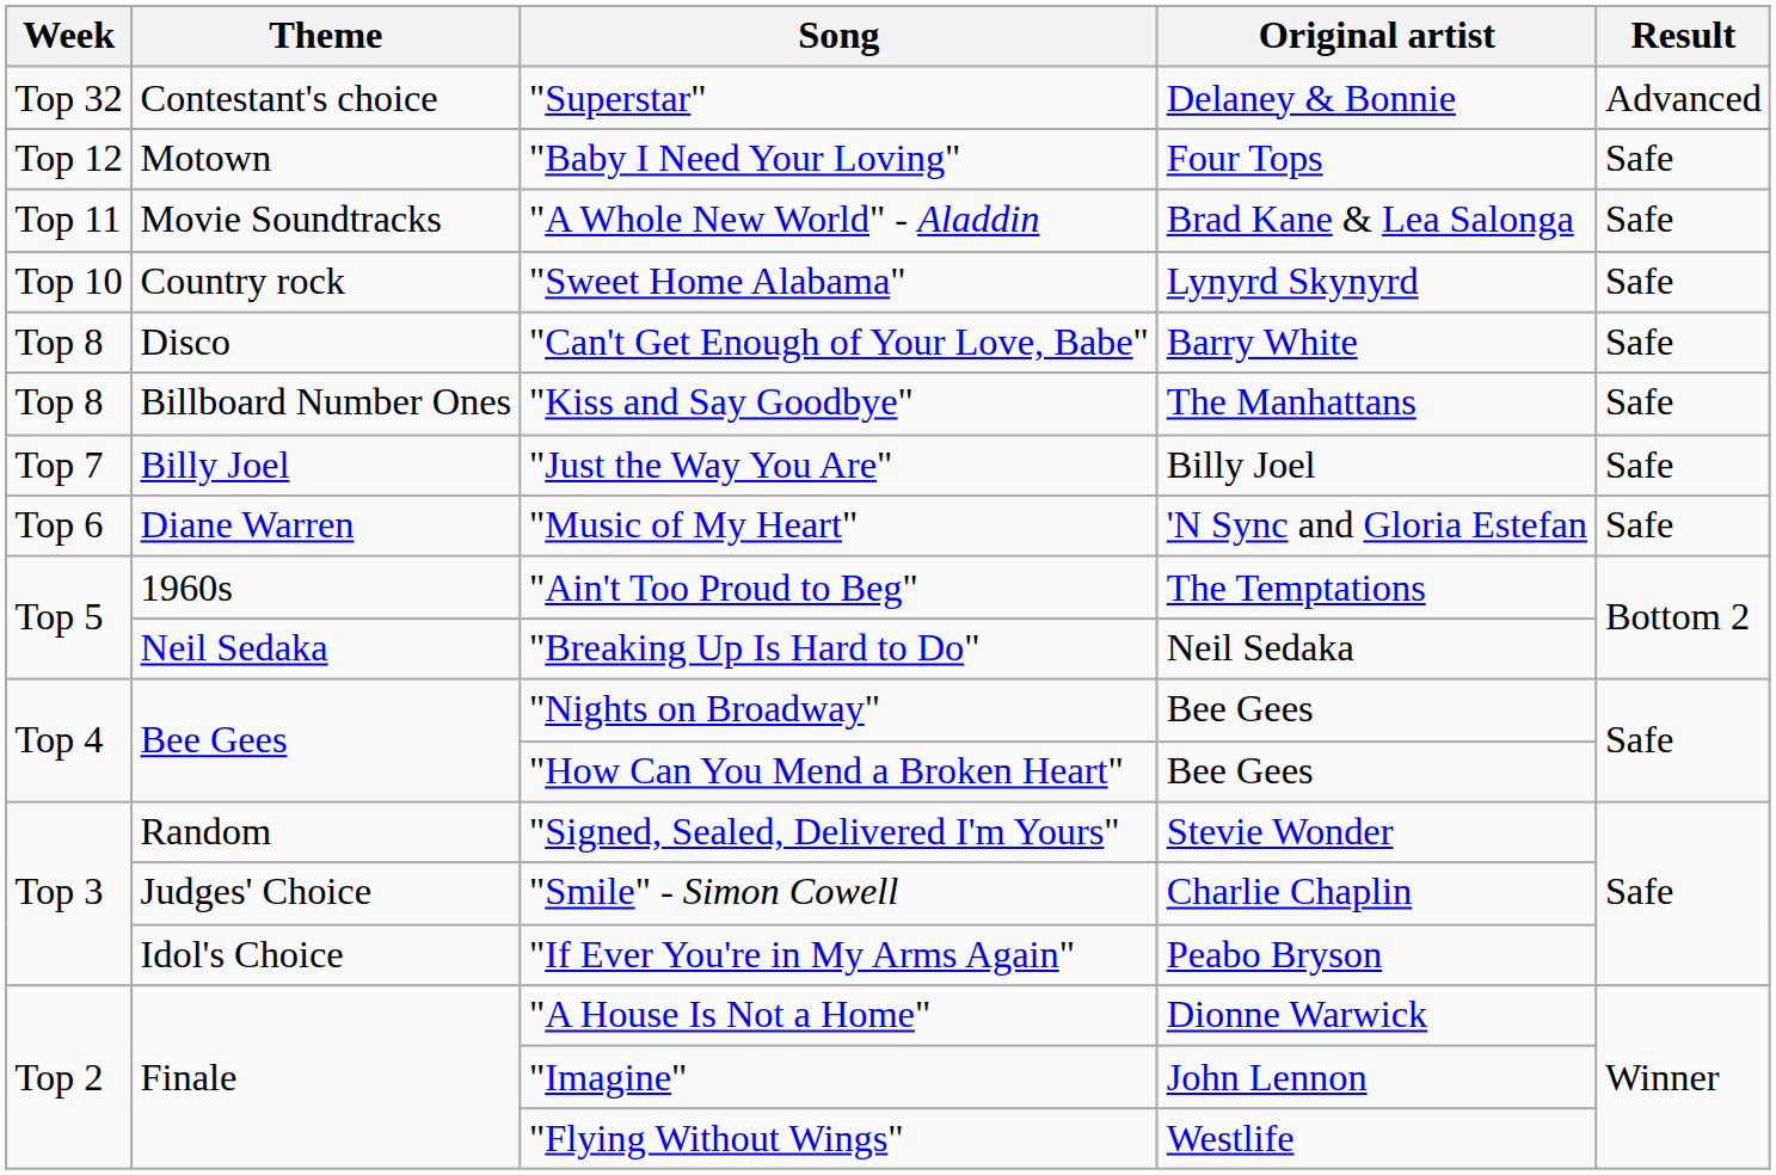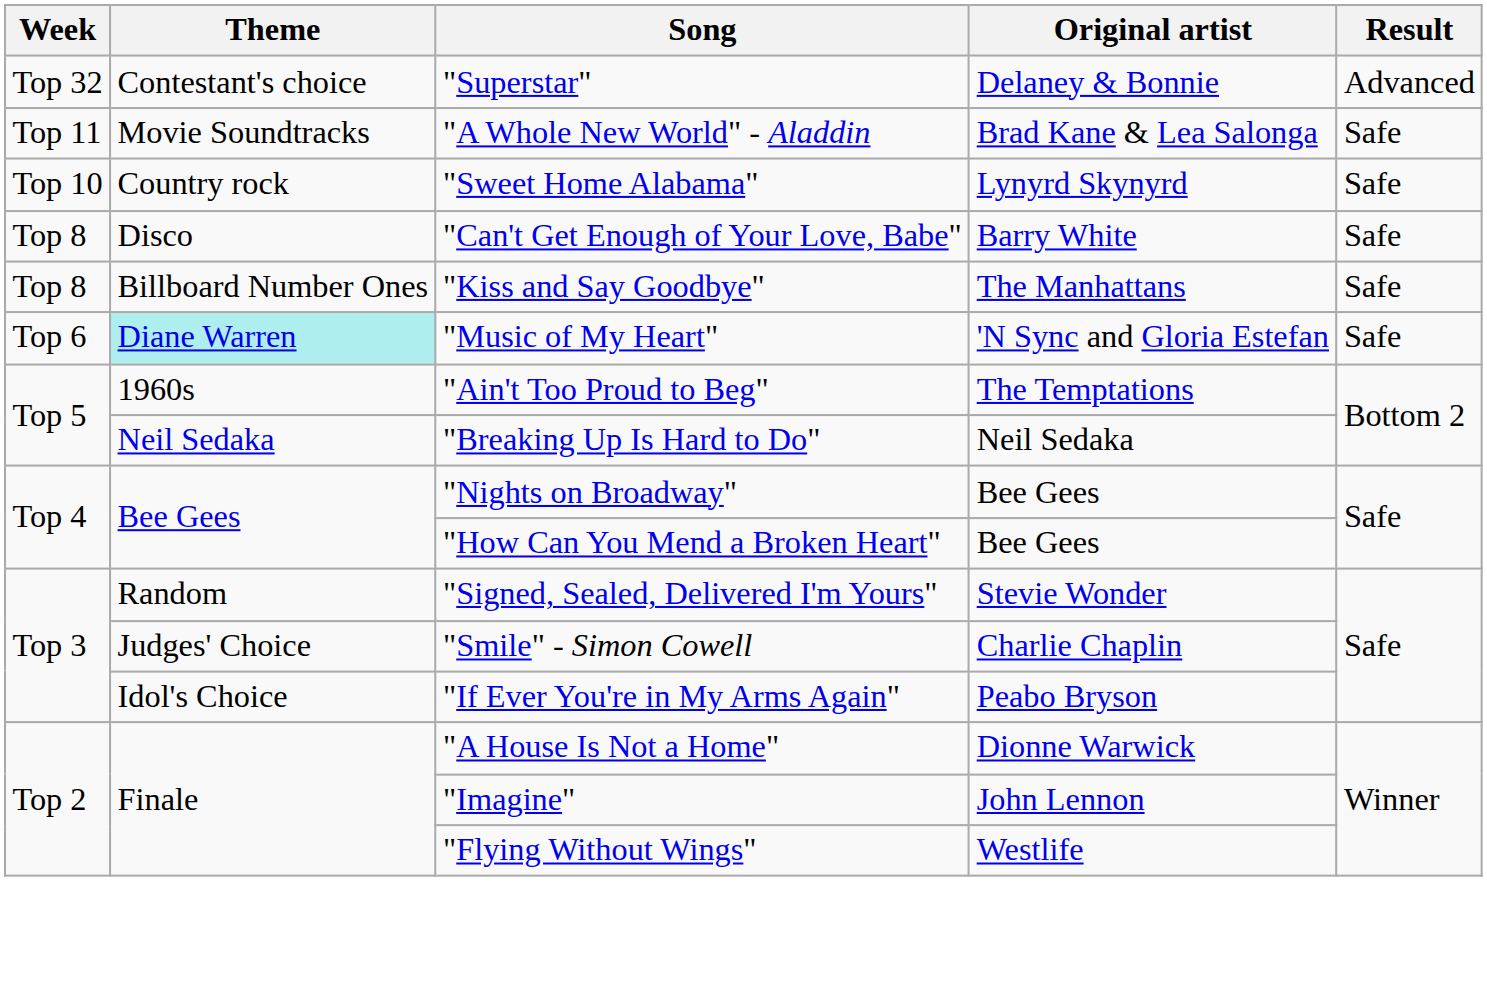 <table class="wikitable">
 <tr>
 <th>Week</th>
 <th>Theme</th>
 <th>Song</th>
 <th>Original artist</th>
 <th>Result</th>
 </tr>
 <tr>
 <td>Top 32</td>
 <td>Contestant's choice</td>
 <td>"<a href='#'>Superstar</a>"</td>
 <td><a href='#'>Delaney & Bonnie</a></td>
 <td>Advanced</td>
-</tr>
-<tr>
-<td>Top 12</td>
-<td>Motown</td>
-<td>"<a href='#'>Baby I Need Your Loving</a>"</td>
-<td><a href='#'>Four Tops</a></td>
-<td>Safe</td>
 </tr>
 <tr>
 <td>Top 11</td>
 <td>Movie Soundtracks</td>
 <td>"<a href='#'>A Whole New World</a>" - <a href='#'><em>Aladdin</em></a></td>
 <td><a href='#'>Brad Kane</a> & <a href='#'>Lea Salonga</a></td>
 <td>Safe</td>
 </tr>
 <tr>
 <td>Top 10</td>
 <td>Country rock</td>
 <td>"<a href='#'>Sweet Home Alabama</a>"</td>
 <td><a href='#'>Lynyrd Skynyrd</a></td>
 <td>Safe</td>
 </tr>
 <tr>
 <td>Top 8</td>
 <td>Disco</td>
 <td>"<a href='#'>Can't Get Enough of Your Love, Babe</a>"</td>
 <td><a href='#'>Barry White</a></td>
 <td>Safe</td>
 </tr>
 <tr>
 <td>Top 8</td>
 <td>Billboard Number Ones</td>
 <td>"<a href='#'>Kiss and Say Goodbye</a>"</td>
 <td><a href='#'>The Manhattans</a></td>
 <td>Safe</td>
 </tr>
 <tr>
-<td>Top 7</td>
-<td><a href='#'>Billy Joel</a></td>
-<td>"<a href='#'>Just the Way You Are</a>"</td>
-<td>Billy Joel</td>
-<td>Safe</td>
-</tr>
-<tr>
 <td>Top 6</td>
-<td><a href='#'>Diane Warren</a></td>
+<td style="background: paleturquoise;"><a href='#'>Diane Warren</a></td>
 <td>"<a href='#'>Music of My Heart</a>"</td>
 <td><a href='#'>'N Sync</a> and <a href='#'>Gloria Estefan</a></td>
 <td>Safe</td>
 </tr>
 <tr>
 <td rowspan=2>Top 5</td>
 <td>1960s</td>
 <td>"<a href='#'>Ain't Too Proud to Beg</a>"</td>
 <td><a href='#'>The Temptations</a></td>
 <td rowspan=2>Bottom 2</td>
 </tr>
 <tr>
 <td><a href='#'>Neil Sedaka</a></td>
 <td>"<a href='#'>Breaking Up Is Hard to Do</a>"</td>
 <td>Neil Sedaka</td>
 </tr>
 <tr>
 <td rowspan=2>Top 4</td>
 <td rowspan=2><a href='#'>Bee Gees</a></td>
 <td>"<a href='#'>Nights on Broadway</a>"</td>
 <td>Bee Gees</td>
 <td rowspan=2>Safe</td>
 </tr>
 <tr>
 <td>"<a href='#'>How Can You Mend a Broken Heart</a>"</td>
 <td>Bee Gees</td>
 </tr>
 <tr>
 <td rowspan=3>Top 3</td>
 <td>Random</td>
 <td>"<a href='#'>Signed, Sealed, Delivered I'm Yours</a>"</td>
 <td><a href='#'>Stevie Wonder</a></td>
 <td rowspan=3>Safe</td>
 </tr>
 <tr>
 <td>Judges' Choice</td>
 <td>"<a href='#'>Smile</a>" - <em>Simon Cowell</em></td>
 <td><a href='#'>Charlie Chaplin</a></td>
 </tr>
 <tr>
 <td>Idol's Choice</td>
 <td>"<a href='#'>If Ever You're in My Arms Again</a>"</td>
 <td><a href='#'>Peabo Bryson</a></td>
 </tr>
 <tr>
 <td rowspan=3>Top 2</td>
 <td rowspan=3>Finale</td>
 <td>"<a href='#'>A House Is Not a Home</a>"</td>
 <td><a href='#'>Dionne Warwick</a></td>
 <td rowspan=3>Winner</td>
 </tr>
 <tr>
 <td>"<a href='#'>Imagine</a>"</td>
 <td><a href='#'>John Lennon</a></td>
 </tr>
 <tr>
 <td>"<a href='#'>Flying Without Wings</a>"</td>
 <td><a href='#'>Westlife</a></td>
 </tr>
 </table>
